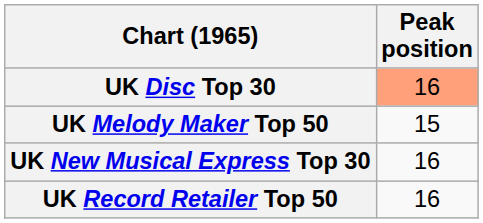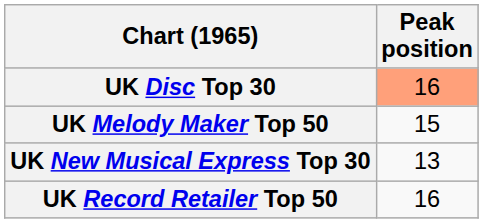 <table class="wikitable sortable plainrowheaders" style="text-align:center">
 <tr>
 <th>Chart (1965)</th>
 <th>Peak<br>position</th>
 </tr>
 <tr>
 <th scope="row">UK <em><a href='#'>Disc</a></em> Top 30</th>
 <td style="background: lightsalmon;">16</td>
 </tr>
 <tr>
 <th scope="row">UK <em><a href='#'>Melody Maker</a></em> Top 50</th>
 <td>15</td>
 </tr>
 <tr>
 <th scope="row">UK <em><a href='#'>New Musical Express</a></em> Top 30</th>
-<td>16</td>
+<td>13</td>
 </tr>
 <tr>
 <th scope="row">UK <em><a href='#'>Record Retailer</a></em> Top 50</th>
 <td>16</td>
 </tr>
 </table>
